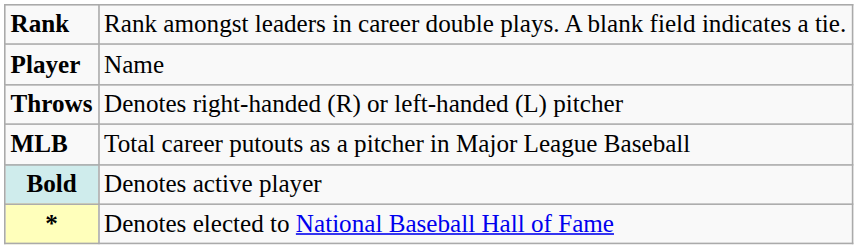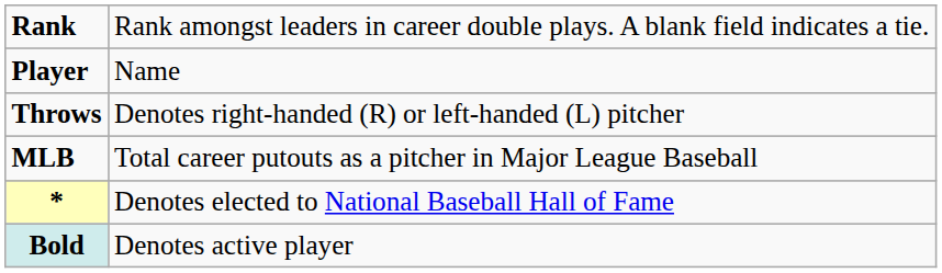 <table class="wikitable" style="font-size:100%;">
 <tr>
 <td><strong>Rank</strong></td>
 <td>Rank amongst leaders in career double plays. A blank field indicates a tie.</td>
 </tr>
 <tr>
 <td><strong>Player</strong></td>
 <td>Name</td>
 </tr>
 <tr>
 <td><strong>Throws</strong></td>
 <td>Denotes right-handed (R) or left-handed (L) pitcher</td>
 </tr>
 <tr>
 <td><strong>MLB</strong></td>
 <td>Total career putouts as a pitcher in Major League Baseball</td>
 </tr>
 <tr>
+<th scope="row" style="background-color:#ffffbb">*</th>
+<td>Denotes elected to <a href='#'>National Baseball Hall of Fame</a> <br></td>
+</tr>
+<tr>
 <th scope="row" style="background:#cfecec;"><strong>Bold</strong></th>
 <td>Denotes active player<br></td>
 </tr>
-<tr>
-<th scope="row" style="background-color:#ffffbb">*</th>
-<td>Denotes elected to <a href='#'>National Baseball Hall of Fame</a> <br></td>
-</tr>
 </table>
